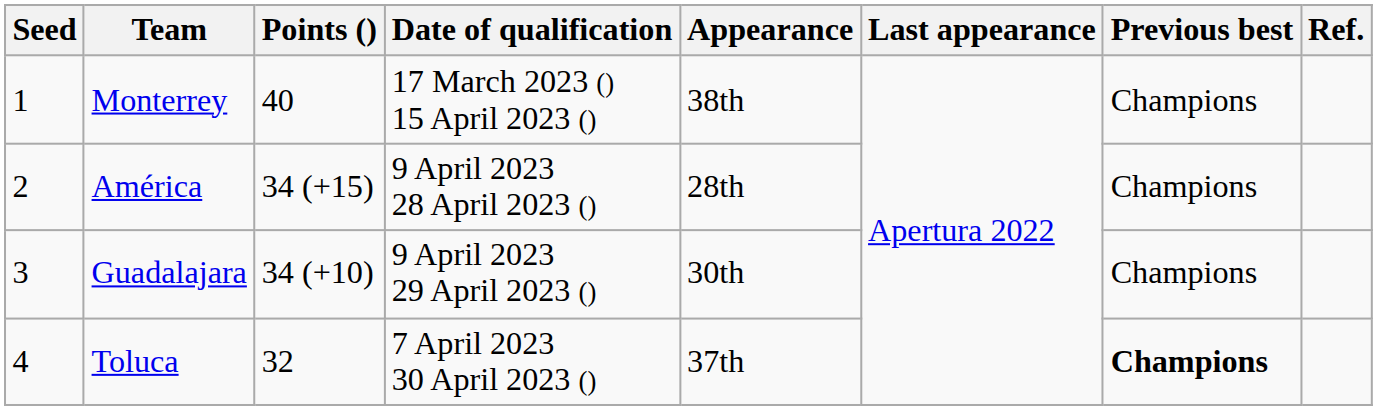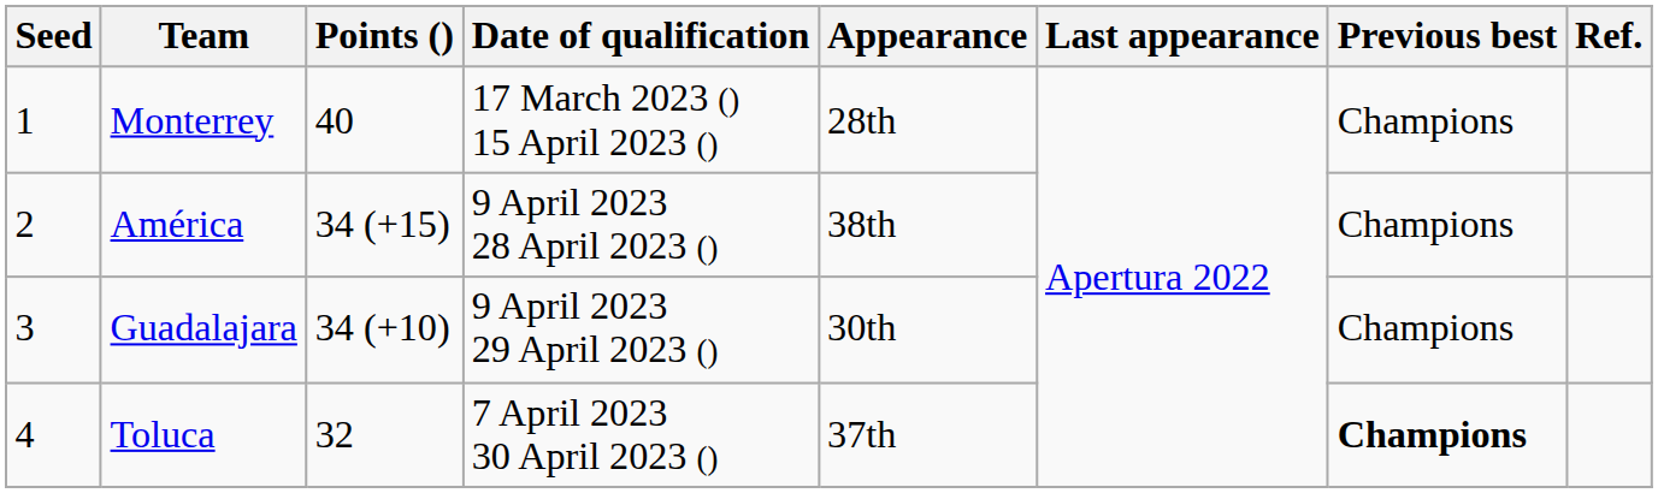 <table class="wikitable sortable">
 <tr>
 <th>Seed</th>
 <th>Team</th>
 <th>Points ()</th>
 <th>Date of qualification</th>
 <th>Appearance</th>
 <th>Last appearance</th>
 <th>Previous best</th>
 <th>Ref.</th>
 </tr>
 <tr>
 <td>1</td>
 <td><a href='#'>Monterrey</a></td>
 <td>40</td>
 <td>17 March 2023 <small>()</small><br>15 April 2023 <small>()</small></td>
-<td>38th</td>
+<td>28th</td>
 <td rowspan="4"><a href='#'>Apertura 2022</a></td>
 <td>Champions<br></td>
 <td></td>
 </tr>
 <tr>
 <td>2</td>
 <td><a href='#'>América</a></td>
 <td>34 (+15)</td>
 <td>9 April 2023<br>28 April 2023 <small>()</small></td>
-<td>28th</td>
+<td>38th</td>
 <td>Champions<br></td>
 <td></td>
 </tr>
 <tr>
 <td>3</td>
 <td><a href='#'>Guadalajara</a></td>
 <td>34 (+10)</td>
 <td>9 April 2023<br>29 April 2023 <small>()</small></td>
 <td>30th</td>
 <td>Champions<br></td>
 <td></td>
 </tr>
 <tr>
 <td>4</td>
 <td><a href='#'>Toluca</a></td>
 <td>32</td>
 <td>7 April 2023<br>30 April 2023 <small>()</small></td>
 <td>37th</td>
 <td><strong>Champions<br></strong></td>
 <td></td>
 </tr>
 </table>
